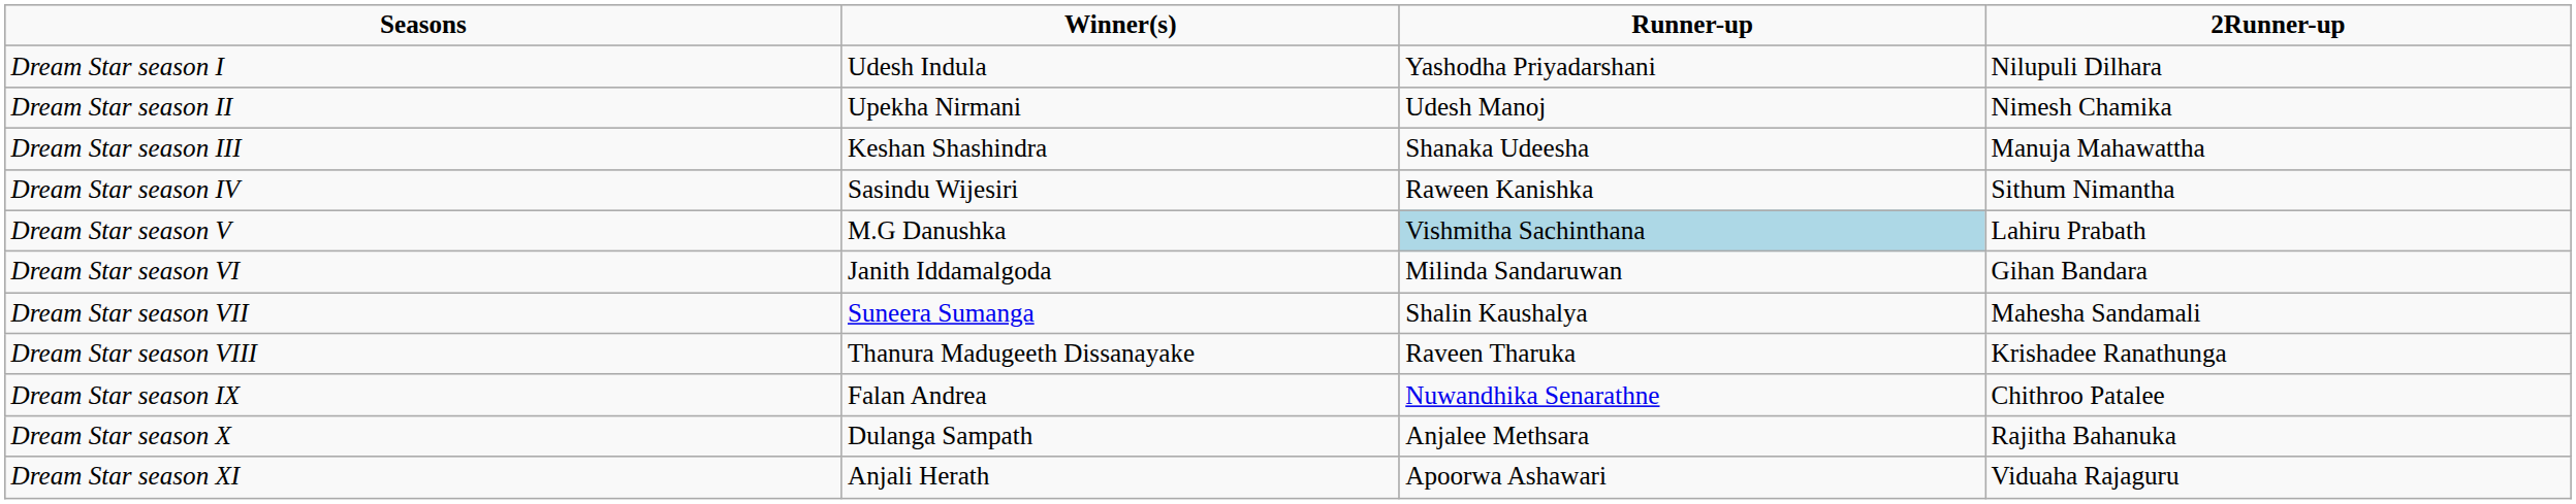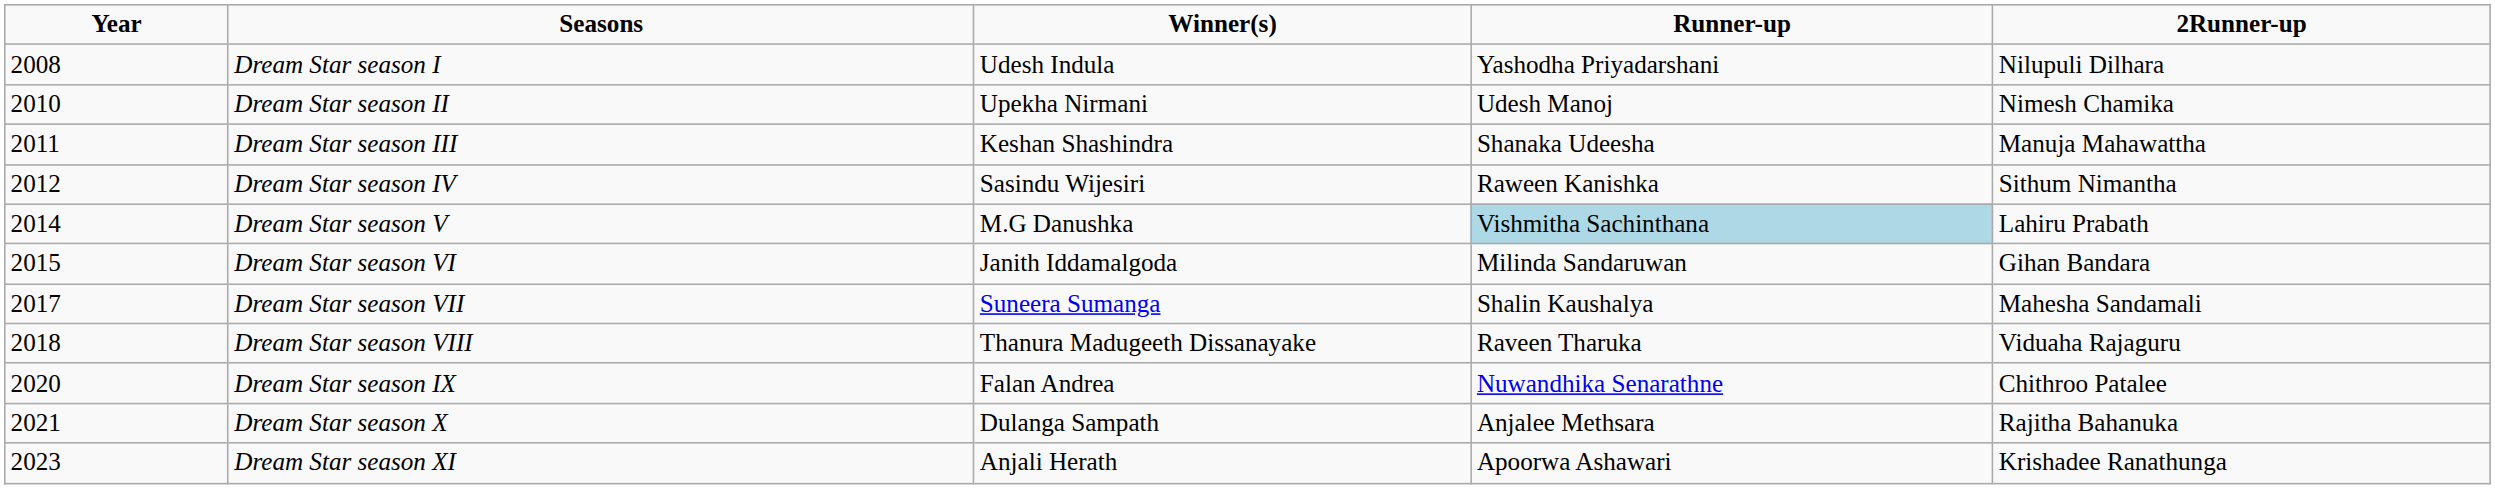 <table class="wikitable plainrowheaders" style="width:100%;" textcolor:#000;">
 <tr style="text-align:center;">
+<td scope="col" style="width:09%;"><strong>Year</strong></td>
 <td scope="col" style="width:30%;"><strong>Seasons</strong></td>
 <td scope="col" style="width:20%;"><strong>Winner(s)</strong></td>
 <td scope="col" style="width:21%;"><strong>Runner-up</strong></td>
 <td scope="col" style="width:21%;"><strong>2Runner-up</strong></td>
 </tr>
 <tr>
+<td>2008</td>
 <td><em>Dream Star season I</em></td>
 <td>Udesh Indula</td>
 <td>Yashodha Priyadarshani</td>
 <td>Nilupuli Dilhara</td>
 </tr>
 <tr>
+<td>2010</td>
 <td><em>Dream Star season II</em></td>
 <td>Upekha Nirmani</td>
 <td>Udesh Manoj</td>
 <td>Nimesh Chamika</td>
 </tr>
 <tr>
+<td>2011</td>
 <td><em>Dream Star season III</em></td>
 <td>Keshan Shashindra</td>
 <td>Shanaka Udeesha</td>
 <td>Manuja Mahawattha</td>
 </tr>
 <tr>
+<td>2012</td>
 <td><em>Dream Star season IV</em></td>
 <td>Sasindu Wijesiri</td>
 <td>Raween Kanishka</td>
 <td>Sithum Nimantha</td>
 </tr>
 <tr>
+<td>2014</td>
 <td><em>Dream Star season V</em></td>
 <td>M.G Danushka</td>
 <td style="background: lightblue;">Vishmitha Sachinthana</td>
 <td>Lahiru Prabath</td>
 </tr>
 <tr>
+<td>2015</td>
 <td><em>Dream Star season VI</em></td>
 <td>Janith Iddamalgoda</td>
 <td>Milinda Sandaruwan</td>
 <td>Gihan Bandara</td>
 </tr>
 <tr>
+<td>2017</td>
 <td><em>Dream Star season VII</em></td>
 <td><a href='#'>Suneera Sumanga</a></td>
 <td>Shalin Kaushalya</td>
 <td>Mahesha Sandamali</td>
 </tr>
 <tr>
+<td>2018</td>
 <td><em>Dream Star season VIII</em></td>
 <td>Thanura Madugeeth Dissanayake</td>
 <td>Raveen Tharuka</td>
-<td>Krishadee Ranathunga</td>
+<td>Viduaha Rajaguru</td>
 </tr>
 <tr>
+<td>2020</td>
 <td><em>Dream Star season IX</em></td>
 <td>Falan Andrea</td>
 <td><a href='#'>Nuwandhika Senarathne</a></td>
 <td>Chithroo Patalee</td>
 </tr>
 <tr>
+<td>2021</td>
 <td><em>Dream Star season X</em></td>
 <td>Dulanga Sampath</td>
 <td>Anjalee Methsara</td>
 <td>Rajitha Bahanuka</td>
 </tr>
 <tr>
+<td>2023</td>
 <td><em>Dream Star season XI</em></td>
 <td>Anjali Herath</td>
 <td>Apoorwa Ashawari</td>
-<td>Viduaha Rajaguru</td>
+<td>Krishadee Ranathunga</td>
 </tr>
 </table>
